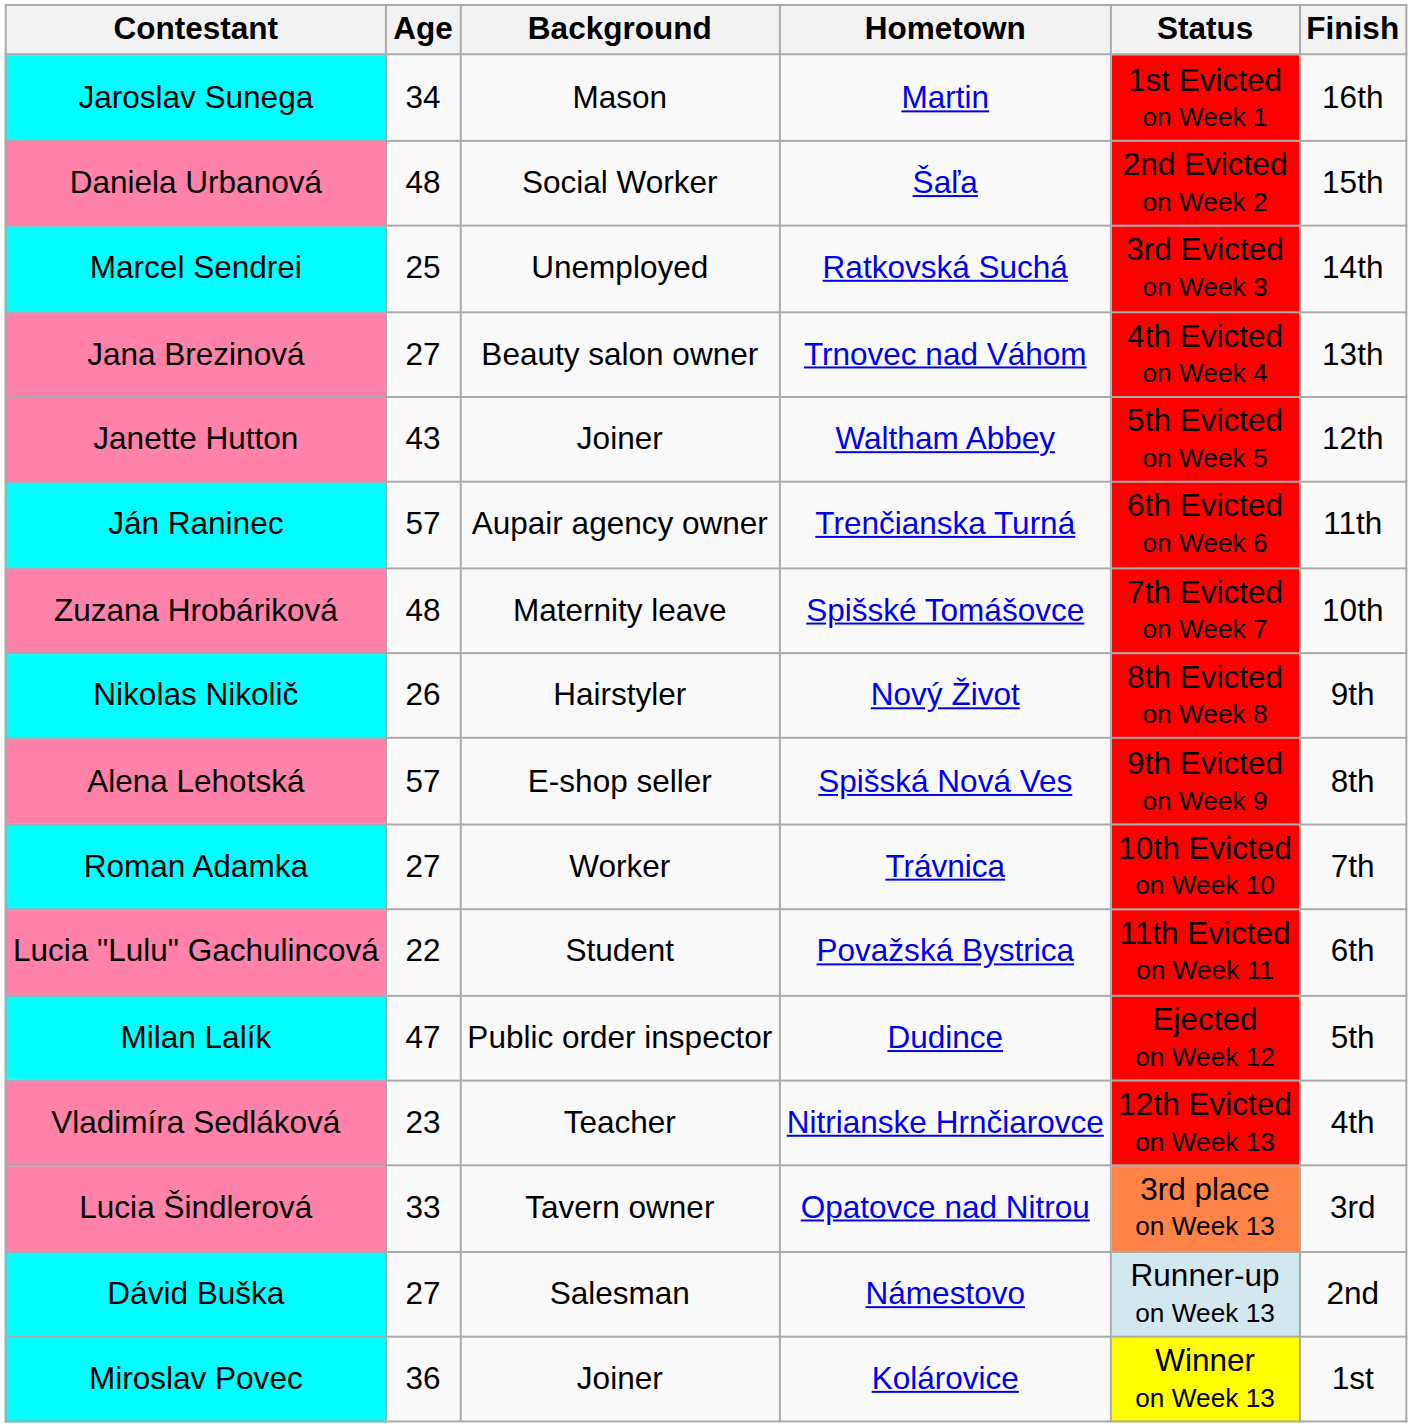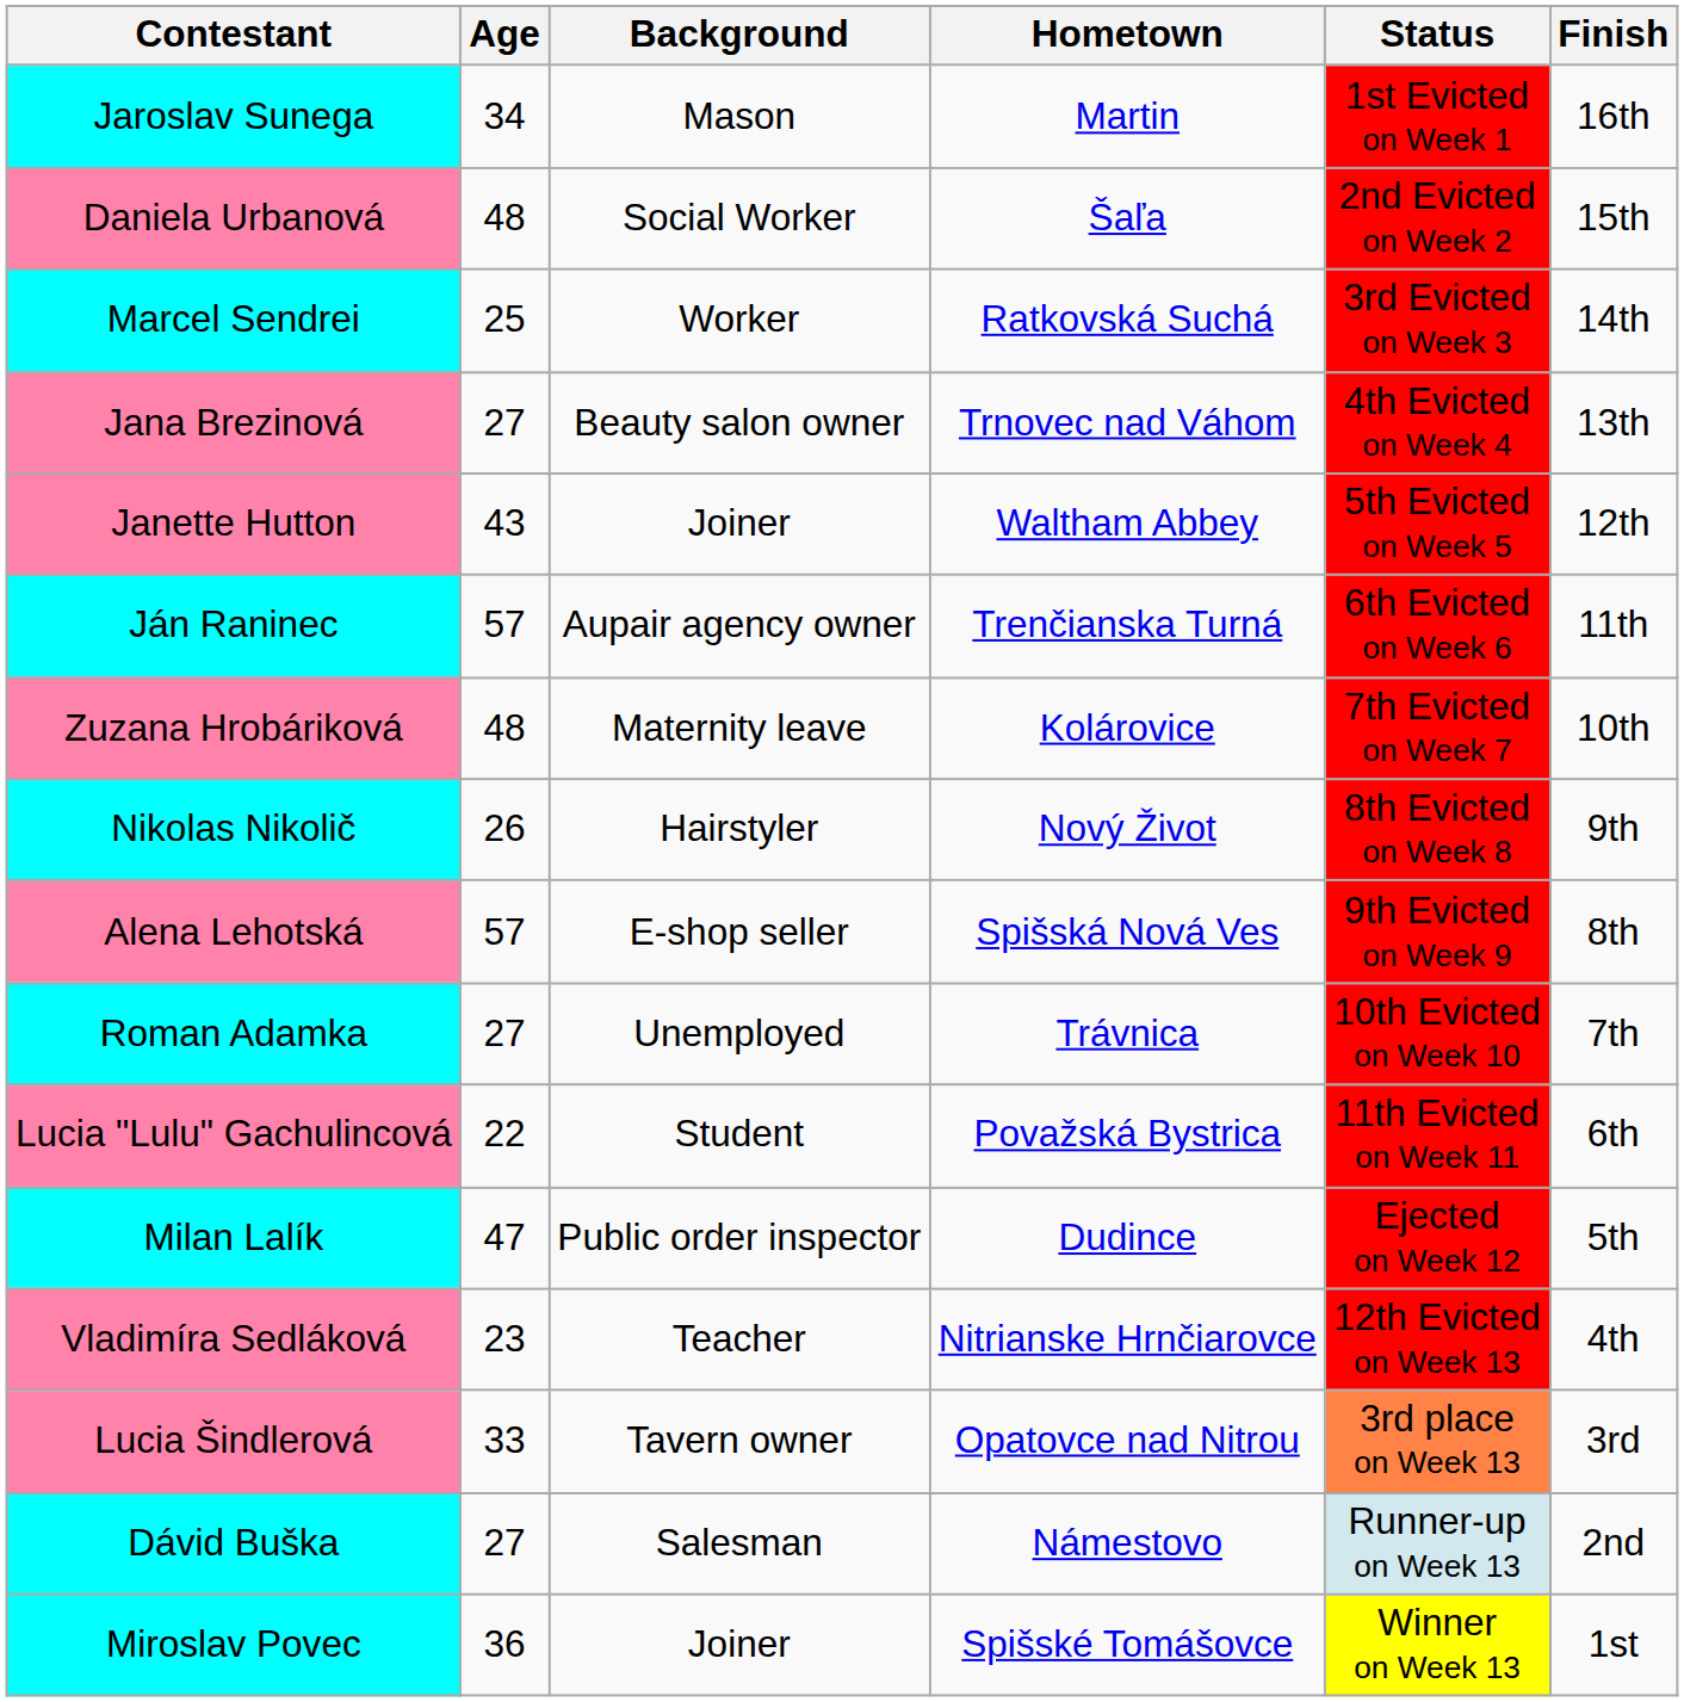 <table class="wikitable sortable" style="margin:auto; text-align:center">
 <tr>
 <th>Contestant</th>
 <th>Age</th>
 <th>Background</th>
 <th>Hometown</th>
 <th>Status</th>
 <th>Finish</th>
 </tr>
 <tr>
 <td style="background:cyan;" colspan=1>Jaroslav Sunega</td>
 <td>34</td>
 <td>Mason</td>
 <td><a href='#'>Martin</a></td>
 <td style="background:#ff0000;">1st Evicted<br><small>on Week 1</small></td>
 <td>16th</td>
 </tr>
 <tr>
 <td style="background:#FF82AB;" colspan=1>Daniela Urbanová</td>
 <td>48</td>
 <td>Social Worker</td>
 <td><a href='#'>Šaľa</a></td>
 <td style="background:#ff0000;">2nd Evicted<br><small>on Week 2</small></td>
 <td>15th</td>
 </tr>
 <tr>
 <td style="background:cyan;" colspan=1>Marcel Sendrei</td>
 <td>25</td>
-<td>Unemployed</td>
+<td>Worker</td>
 <td><a href='#'>Ratkovská Suchá</a></td>
 <td style="background:#ff0000;">3rd Evicted<br><small>on Week 3</small></td>
 <td>14th</td>
 </tr>
 <tr>
 <td style="background:#FF82AB;" colspan=1>Jana Brezinová</td>
 <td>27</td>
 <td>Beauty salon owner</td>
 <td><a href='#'>Trnovec nad Váhom</a></td>
 <td style="background:#ff0000;">4th Evicted<br><small>on Week 4</small></td>
 <td>13th</td>
 </tr>
 <tr>
 <td style="background:#FF82AB;" colspan=1>Janette Hutton</td>
 <td>43</td>
 <td>Joiner</td>
 <td><a href='#'>Waltham Abbey</a></td>
 <td style="background:#ff0000;">5th Evicted<br><small>on Week 5</small></td>
 <td>12th</td>
 </tr>
 <tr>
 <td style="background:cyan;" colspan=1>Ján Raninec</td>
 <td>57</td>
 <td>Aupair agency owner</td>
 <td><a href='#'>Trenčianska Turná</a></td>
 <td style="background:#ff0000;">6th Evicted<br><small>on Week 6</small></td>
 <td>11th</td>
 </tr>
 <tr>
 <td style="background:#FF82AB;" colspan=1>Zuzana Hrobáriková</td>
 <td>48</td>
 <td>Maternity leave</td>
-<td><a href='#'>Spišské Tomášovce</a></td>
+<td><a href='#'>Kolárovice</a></td>
 <td style="background:#ff0000;">7th Evicted<br><small>on Week 7</small></td>
 <td>10th</td>
 </tr>
 <tr>
 <td style="background:cyan;" colspan=1>Nikolas Nikolič</td>
 <td>26</td>
 <td>Hairstyler</td>
 <td><a href='#'>Nový Život</a></td>
 <td style="background:#ff0000;">8th Evicted<br><small>on Week 8</small></td>
 <td>9th</td>
 </tr>
 <tr>
 <td style="background:#FF82AB;" colspan=1>Alena Lehotská</td>
 <td>57</td>
 <td>E-shop seller</td>
 <td><a href='#'>Spišská Nová Ves</a></td>
 <td style="background:#ff0000;">9th Evicted<br><small>on Week 9</small></td>
 <td>8th</td>
 </tr>
 <tr>
 <td style="background:cyan;" colspan=1>Roman Adamka</td>
 <td>27</td>
-<td>Worker</td>
+<td>Unemployed</td>
 <td><a href='#'>Trávnica</a></td>
 <td style="background:#ff0000;">10th Evicted<br><small>on Week 10</small></td>
 <td>7th</td>
 </tr>
 <tr>
 <td style="background:#FF82AB;" colspan=1>Lucia "Lulu" Gachulincová</td>
 <td>22</td>
 <td>Student</td>
 <td><a href='#'>Považská Bystrica</a></td>
 <td style="background:#ff0000;">11th Evicted<br><small>on Week 11</small></td>
 <td>6th</td>
 </tr>
 <tr>
 <td style="background:cyan;" colspan=1>Milan Lalík</td>
 <td>47</td>
 <td>Public order inspector</td>
 <td><a href='#'>Dudince</a></td>
 <td style="background:#ff0000;">Ejected<br><small>on Week 12</small></td>
 <td>5th</td>
 </tr>
 <tr>
 <td style="background:#FF82AB;" colspan=1>Vladimíra Sedláková</td>
 <td>23</td>
 <td>Teacher</td>
 <td><a href='#'>Nitrianske Hrnčiarovce</a></td>
 <td style="background:#ff0000;">12th Evicted<br><small>on Week 13</small></td>
 <td>4th</td>
 </tr>
 <tr>
 <td style="background:#FF82AB;" colspan=1>Lucia Šindlerová</td>
 <td>33</td>
 <td>Tavern owner</td>
 <td><a href='#'>Opatovce nad Nitrou</a></td>
 <td style="background:#FF8247;">3rd place<br><small>on Week 13</small></td>
 <td>3rd</td>
 </tr>
 <tr>
 <td style="background:cyan;" colspan=1>Dávid Buška</td>
 <td>27</td>
 <td>Salesman</td>
 <td><a href='#'>Námestovo</a></td>
 <td style="background:#D1E8EF;">Runner-up<br><small>on Week 13</small></td>
 <td>2nd</td>
 </tr>
 <tr>
 <td style="background:cyan;" colspan=1>Miroslav Povec</td>
 <td>36</td>
 <td>Joiner</td>
-<td><a href='#'>Kolárovice</a></td>
+<td><a href='#'>Spišské Tomášovce</a></td>
 <td style="background:yellow;">Winner<br><small>on Week 13</small></td>
 <td>1st</td>
 </tr>
 </table>
